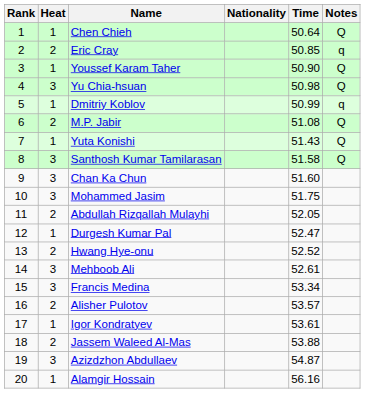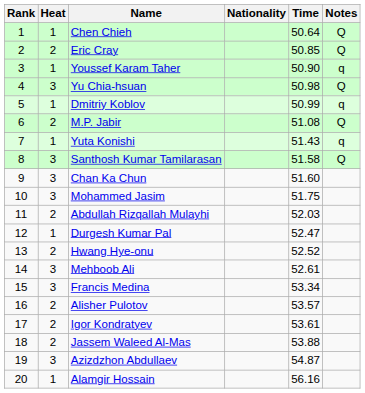 <table class="wikitable sortable" style="text-align:center">
 <tr>
 <th>Rank</th>
 <th>Heat</th>
 <th>Name</th>
 <th>Nationality</th>
 <th>Time</th>
 <th>Notes</th>
 </tr>
 <tr bgcolor=ccffcc>
 <td>1</td>
 <td>1</td>
 <td align=left><a href='#'>Chen Chieh</a></td>
 <td align=left></td>
 <td>50.64</td>
 <td>Q</td>
 </tr>
 <tr bgcolor=ccffcc>
 <td>2</td>
 <td>2</td>
 <td align=left><a href='#'>Eric Cray</a></td>
 <td align=left></td>
 <td>50.85</td>
-<td>q</td>
+<td>Q</td>
 </tr>
 <tr bgcolor=ccffcc>
 <td>3</td>
 <td>1</td>
 <td align=left><a href='#'>Youssef Karam Taher</a></td>
 <td align=left></td>
 <td>50.90</td>
-<td>Q</td>
+<td>q</td>
 </tr>
 <tr bgcolor=ccffcc>
 <td>4</td>
 <td>3</td>
 <td align=left><a href='#'>Yu Chia-hsuan</a></td>
 <td align=left></td>
 <td>50.98</td>
 <td>Q</td>
 </tr>
 <tr bgcolor=ddffdd>
 <td>5</td>
 <td>1</td>
 <td align=left><a href='#'>Dmitriy Koblov</a></td>
 <td align=left></td>
 <td>50.99</td>
 <td>q</td>
 </tr>
 <tr bgcolor=ccffcc>
 <td>6</td>
 <td>2</td>
 <td align=left><a href='#'>M.P. Jabir</a></td>
 <td align=left></td>
 <td>51.08</td>
 <td>Q</td>
 </tr>
 <tr bgcolor=ddffdd>
 <td>7</td>
 <td>1</td>
 <td align=left><a href='#'>Yuta Konishi</a></td>
 <td align=left></td>
 <td>51.43</td>
-<td>Q</td>
+<td>q</td>
 </tr>
 <tr bgcolor=ccffcc>
 <td>8</td>
 <td>3</td>
 <td align=left><a href='#'>Santhosh Kumar Tamilarasan</a></td>
 <td align=left></td>
 <td>51.58</td>
 <td>Q</td>
 </tr>
 <tr>
 <td>9</td>
 <td>3</td>
 <td align=left><a href='#'>Chan Ka Chun</a></td>
 <td align=left></td>
 <td>51.60</td>
 <td></td>
 </tr>
 <tr>
 <td>10</td>
 <td>3</td>
 <td align=left><a href='#'>Mohammed Jasim</a></td>
 <td align=left></td>
 <td>51.75</td>
 <td></td>
 </tr>
 <tr>
 <td>11</td>
 <td>2</td>
 <td align=left><a href='#'>Abdullah Rizqallah Mulayhi</a></td>
 <td align=left></td>
-<td>52.05</td>
+<td>52.03</td>
 <td></td>
 </tr>
 <tr>
 <td>12</td>
 <td>1</td>
 <td align=left><a href='#'>Durgesh Kumar Pal</a></td>
 <td align=left></td>
 <td>52.47</td>
 <td></td>
 </tr>
 <tr>
 <td>13</td>
 <td>2</td>
 <td align=left><a href='#'>Hwang Hye-onu</a></td>
 <td align=left></td>
 <td>52.52</td>
 <td></td>
 </tr>
 <tr>
 <td>14</td>
 <td>3</td>
 <td align=left><a href='#'>Mehboob Ali</a></td>
 <td align=left></td>
 <td>52.61</td>
 <td></td>
 </tr>
 <tr>
 <td>15</td>
 <td>3</td>
 <td align=left><a href='#'>Francis Medina</a></td>
 <td align=left></td>
 <td>53.34</td>
 <td></td>
 </tr>
 <tr>
 <td>16</td>
 <td>2</td>
 <td align=left><a href='#'>Alisher Pulotov</a></td>
 <td align=left></td>
 <td>53.57</td>
 <td></td>
 </tr>
 <tr>
 <td>17</td>
-<td>1</td>
+<td>2</td>
 <td align=left><a href='#'>Igor Kondratyev</a></td>
 <td align=left></td>
 <td>53.61</td>
 <td></td>
 </tr>
 <tr>
 <td>18</td>
 <td>2</td>
 <td align=left><a href='#'>Jassem Waleed Al-Mas</a></td>
 <td align=left></td>
 <td>53.88</td>
 <td></td>
 </tr>
 <tr>
 <td>19</td>
 <td>3</td>
 <td align=left><a href='#'>Azizdzhon Abdullaev</a></td>
 <td align=left></td>
 <td>54.87</td>
 <td></td>
 </tr>
 <tr>
 <td>20</td>
 <td>1</td>
 <td align=left><a href='#'>Alamgir Hossain</a></td>
 <td align=left></td>
 <td>56.16</td>
 <td></td>
 </tr>
 </table>
